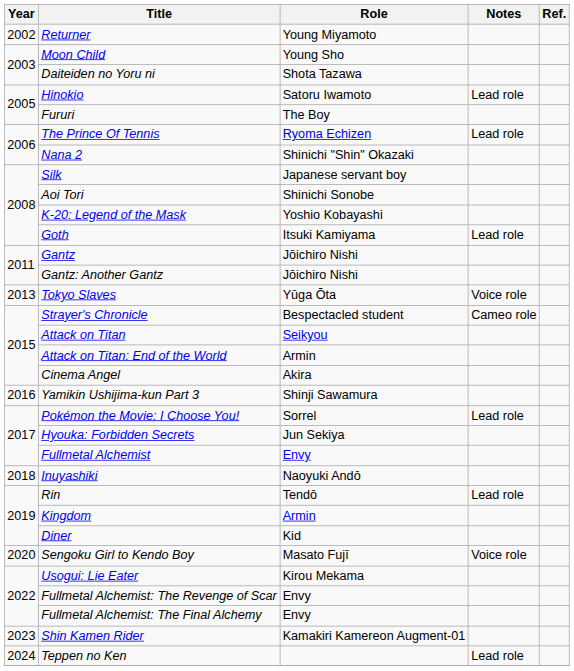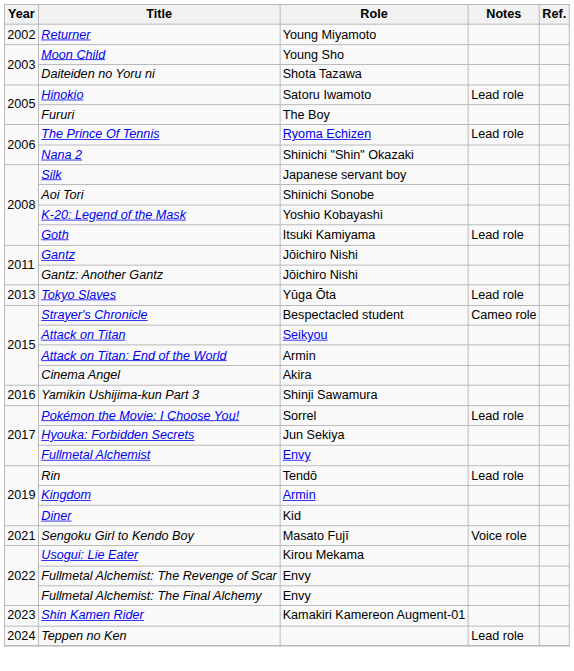 <table class="wikitable sortable plainrowheaders">
 <tr>
 <th>Year</th>
 <th>Title</th>
 <th>Role</th>
 <th class="unsortable">Notes</th>
 <th class="unsortable">Ref.</th>
 </tr>
 <tr>
 <td>2002</td>
 <td><em><a href='#'>Returner</a></em></td>
 <td>Young Miyamoto</td>
 <td></td>
 <td></td>
 </tr>
 <tr>
 <td rowspan=2>2003</td>
 <td><em><a href='#'>Moon Child</a></em></td>
 <td>Young Sho</td>
 <td></td>
 <td></td>
 </tr>
 <tr>
 <td><em>Daiteiden no Yoru ni</em></td>
 <td>Shota Tazawa</td>
 <td></td>
 <td></td>
 </tr>
 <tr>
 <td rowspan=2>2005</td>
 <td><em><a href='#'>Hinokio</a></em></td>
 <td>Satoru Iwamoto</td>
 <td>Lead role</td>
 <td></td>
 </tr>
 <tr>
 <td><em>Fururi</em></td>
 <td>The Boy</td>
 <td> </td>
 <td></td>
 </tr>
 <tr>
 <td rowspan=2>2006</td>
 <td><em><a href='#'>The Prince Of Tennis</a></em></td>
 <td><a href='#'>Ryoma Echizen</a></td>
 <td>Lead role</td>
 <td></td>
 </tr>
 <tr>
 <td><em><a href='#'>Nana 2</a></em></td>
 <td>Shinichi "Shin" Okazaki</td>
 <td> </td>
 <td></td>
 </tr>
 <tr>
 <td rowspan=4>2008</td>
 <td><em><a href='#'>Silk</a></em></td>
 <td>Japanese servant boy</td>
 <td> </td>
 <td></td>
 </tr>
 <tr>
 <td><em>Aoi Tori</em></td>
 <td>Shinichi Sonobe</td>
 <td></td>
 <td></td>
 </tr>
 <tr>
 <td><em><a href='#'>K-20: Legend of the Mask</a></em></td>
 <td>Yoshio Kobayashi</td>
 <td> </td>
 <td></td>
 </tr>
 <tr>
 <td><em><a href='#'>Goth</a></em></td>
 <td>Itsuki Kamiyama</td>
 <td>Lead role</td>
 <td></td>
 </tr>
 <tr>
 <td rowspan=2>2011</td>
 <td><em><a href='#'>Gantz</a></em></td>
 <td>Jōichiro Nishi</td>
 <td></td>
 <td></td>
 </tr>
 <tr>
 <td><em>Gantz: Another Gantz</em></td>
 <td>Jōichiro Nishi</td>
 <td></td>
 <td></td>
 </tr>
 <tr>
 <td>2013</td>
 <td><em><a href='#'>Tokyo Slaves</a></em></td>
 <td>Yūga Ōta</td>
-<td>Voice role</td>
+<td>Lead role</td>
 <td></td>
 </tr>
 <tr>
 <td rowspan=4>2015</td>
 <td><em><a href='#'>Strayer's Chronicle</a></em></td>
 <td>Bespectacled student</td>
 <td>Cameo role</td>
 <td></td>
 </tr>
 <tr>
 <td><em><a href='#'>Attack on Titan</a></em></td>
 <td><a href='#'>Seikyou</a></td>
 <td></td>
 <td></td>
 </tr>
 <tr>
 <td><em><a href='#'>Attack on Titan: End of the World</a></em></td>
 <td>Armin</td>
 <td> </td>
 <td></td>
 </tr>
 <tr>
 <td><em>Cinema Angel</em></td>
 <td>Akira</td>
 <td></td>
 <td></td>
 </tr>
 <tr>
 <td>2016</td>
 <td><em>Yamikin Ushijima-kun Part 3</em></td>
 <td>Shinji Sawamura</td>
 <td> </td>
 <td></td>
 </tr>
 <tr>
 <td rowspan=3>2017</td>
 <td><em><a href='#'>Pokémon the Movie: I Choose You!</a></em></td>
 <td>Sorrel</td>
 <td>Lead role</td>
 <td></td>
 </tr>
 <tr>
 <td><em><a href='#'>Hyouka: Forbidden Secrets</a></em></td>
 <td>Jun Sekiya</td>
 <td> </td>
 <td></td>
 </tr>
 <tr>
 <td><em><a href='#'>Fullmetal Alchemist</a></em></td>
 <td><a href='#'>Envy</a></td>
 <td> </td>
 <td></td>
 </tr>
 <tr>
-<td>2018</td>
-<td><em><a href='#'>Inuyashiki</a></em></td>
-<td>Naoyuki Andō</td>
-<td> </td>
-<td></td>
-</tr>
-<tr>
 <td rowspan=3>2019</td>
 <td><em>Rin</em></td>
 <td>Tendō</td>
 <td>Lead role</td>
 <td></td>
 </tr>
 <tr>
 <td><em><a href='#'>Kingdom</a></em></td>
 <td><a href='#'>Armin</a></td>
 <td> </td>
 <td></td>
 </tr>
 <tr>
 <td><em><a href='#'>Diner</a></em></td>
 <td>Kid</td>
 <td> </td>
 <td></td>
 </tr>
 <tr>
-<td>2020</td>
+<td>2021</td>
 <td><em>Sengoku Girl to Kendo Boy </em></td>
 <td>Masato Fujī</td>
 <td>Voice role</td>
 <td></td>
 </tr>
 <tr>
 <td rowspan=3>2022</td>
 <td><em><a href='#'>Usogui: Lie Eater</a></em></td>
 <td>Kirou Mekama</td>
 <td></td>
 <td></td>
 </tr>
 <tr>
 <td><em>Fullmetal Alchemist: The Revenge of Scar</em></td>
 <td>Envy</td>
 <td></td>
 <td></td>
 </tr>
 <tr>
 <td><em>Fullmetal Alchemist: The Final Alchemy</em></td>
 <td>Envy</td>
 <td></td>
 <td></td>
 </tr>
 <tr>
 <td>2023</td>
 <td><em><a href='#'>Shin Kamen Rider</a></em></td>
 <td>Kamakiri Kamereon Augment-01</td>
 <td></td>
 <td></td>
 </tr>
 <tr>
 <td>2024</td>
 <td><em>Teppen no Ken</em></td>
 <td></td>
 <td>Lead role</td>
 <td></td>
 </tr>
 <tr>
 </tr>
 </table>
